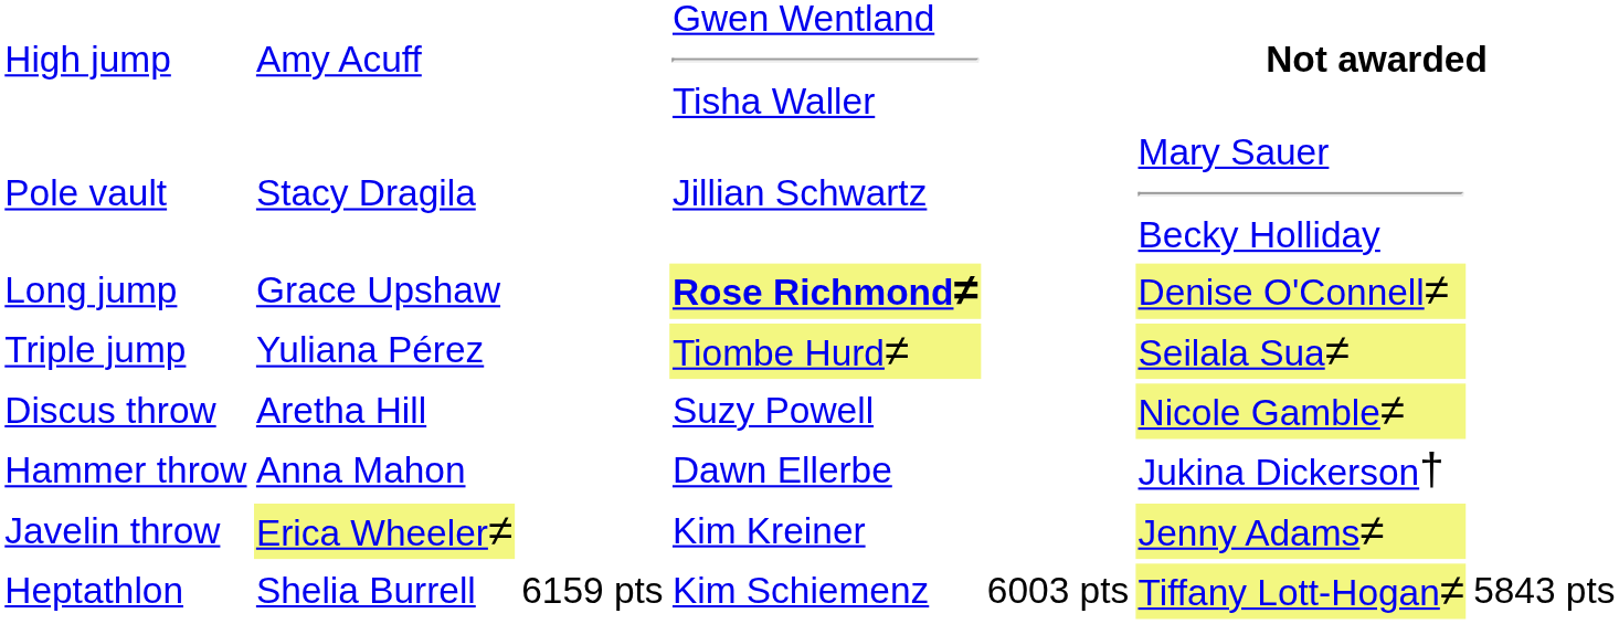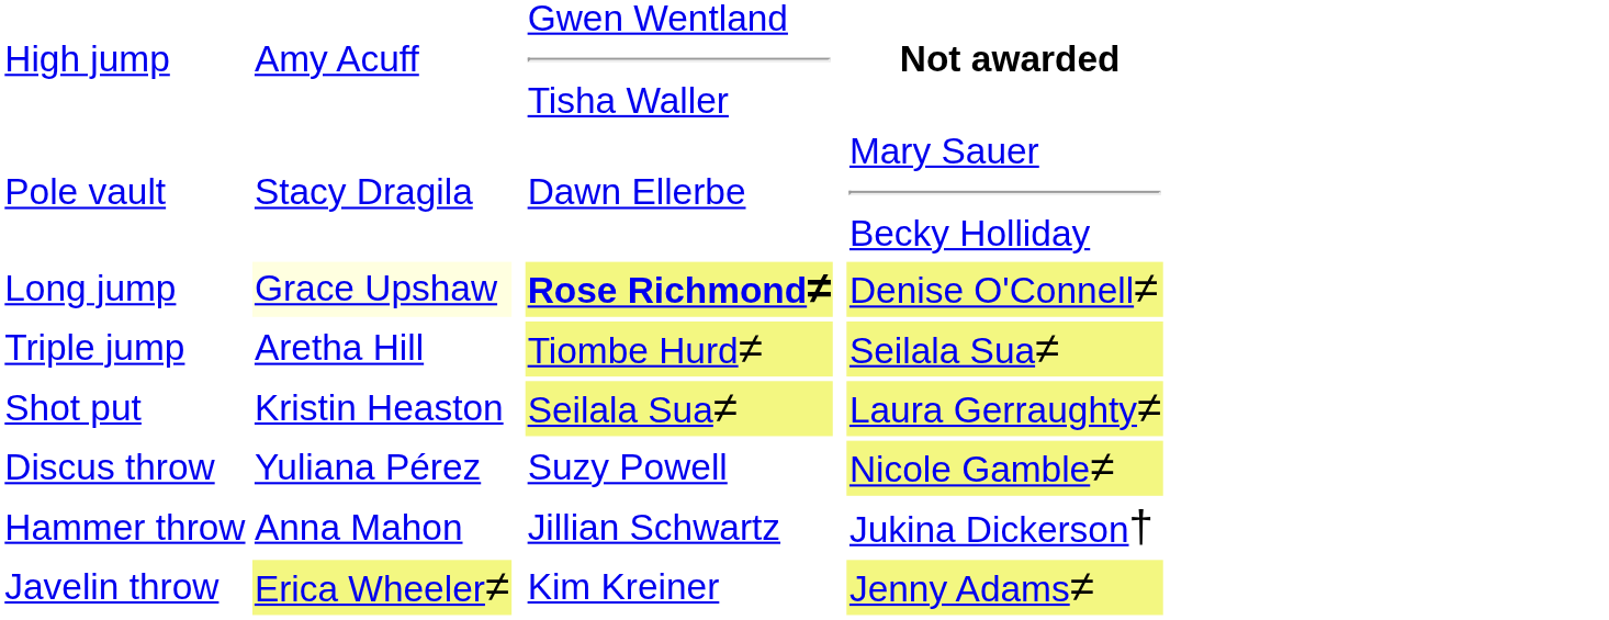 <table>
 <tr>
 <td><a href='#'>High jump</a></td>
 <td><a href='#'>Amy Acuff</a></td>
 <td></td>
 <td><a href='#'>Gwen Wentland</a><hr><a href='#'>Tisha Waller</a></td>
 <td></td>
 <th colspan=2>Not awarded</th>
 </tr>
 <tr>
 <td><a href='#'>Pole vault</a></td>
 <td><a href='#'>Stacy Dragila</a></td>
 <td></td>
-<td><a href='#'>Jillian Schwartz</a></td>
+<td><a href='#'>Dawn Ellerbe</a></td>
 <td></td>
 <td><a href='#'>Mary Sauer</a><hr><a href='#'>Becky Holliday</a></td>
 <td></td>
 </tr>
 <tr>
 <td><a href='#'>Long jump</a></td>
-<td><a href='#'>Grace Upshaw</a></td>
+<td style="background: lightyellow;"><a href='#'>Grace Upshaw</a></td>
 <td></td>
 <td bgcolor=#F3F781><strong><a href='#'>Rose Richmond</a><big>≠</big></strong></td>
 <td></td>
 <td bgcolor=#F3F781><a href='#'>Denise O'Connell</a><big>≠</big></td>
 <td></td>
 </tr>
 <tr>
 <td><a href='#'>Triple jump</a></td>
-<td><a href='#'>Yuliana Pérez</a></td>
+<td><a href='#'>Aretha Hill</a></td>
 <td></td>
 <td bgcolor=#F3F781><a href='#'>Tiombe Hurd</a><big>≠</big></td>
 <td></td>
 <td bgcolor=#F3F781><a href='#'>Seilala Sua</a><big>≠</big></td>
 <td></td>
 </tr>
 <tr>
+<td><a href='#'>Shot put</a></td>
+<td><a href='#'>Kristin Heaston</a></td>
+<td></td>
+<td bgcolor=#F3F781><a href='#'>Seilala Sua</a><big>≠</big></td>
+<td></td>
+<td bgcolor=#F3F781><a href='#'>Laura Gerraughty</a><big>≠</big></td>
+<td></td>
+</tr>
+<tr>
 <td><a href='#'>Discus throw</a></td>
-<td><a href='#'>Aretha Hill</a></td>
+<td><a href='#'>Yuliana Pérez</a></td>
 <td></td>
 <td><a href='#'>Suzy Powell</a></td>
 <td></td>
 <td bgcolor=#F3F781><a href='#'>Nicole Gamble</a><big>≠</big></td>
 <td></td>
 </tr>
 <tr>
 <td><a href='#'>Hammer throw</a></td>
 <td><a href='#'>Anna Mahon</a></td>
 <td></td>
-<td><a href='#'>Dawn Ellerbe</a></td>
+<td><a href='#'>Jillian Schwartz</a></td>
 <td></td>
 <td><a href='#'>Jukina Dickerson</a><big>†</big></td>
 <td></td>
 </tr>
 <tr>
 <td><a href='#'>Javelin throw</a></td>
 <td bgcolor=#F3F781><a href='#'>Erica Wheeler</a><big>≠</big></td>
 <td></td>
 <td><a href='#'>Kim Kreiner</a></td>
 <td></td>
 <td bgcolor=#F3F781><a href='#'>Jenny Adams</a><big>≠</big></td>
 <td></td>
 </tr>
-<tr>
-<td><a href='#'>Heptathlon</a></td>
-<td><a href='#'>Shelia Burrell</a></td>
-<td>6159 pts</td>
-<td><a href='#'>Kim Schiemenz</a></td>
-<td>6003 pts</td>
-<td bgcolor=#F3F781><a href='#'>Tiffany Lott-Hogan</a><big>≠</big></td>
-<td>5843 pts</td>
-</tr>
 </table>
